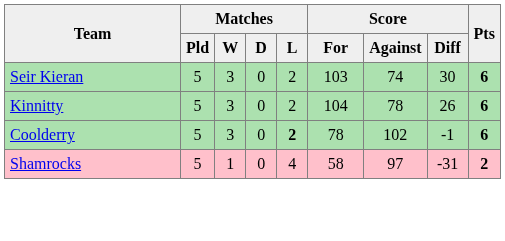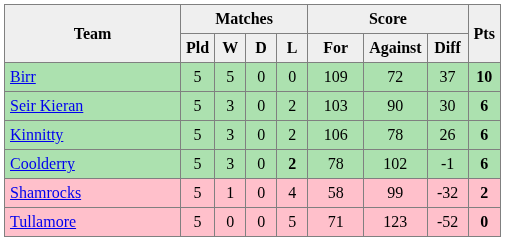 <table style=border-collapse:collapse border=1 cellspacing=0 cellpadding=5>
 <tr align=center bgcolor=#efefef>
 <th rowspan=2 width=165>Team</th>
 <th colspan=4>Matches</th>
 <th colspan=3>Score</th>
 <th rowspan=2width=20>Pts</th>
 </tr>
 <tr align=center bgcolor=#efefef>
 <th width=20>Pld</th>
 <th width=20>W</th>
 <th width=20>D</th>
 <th width=20>L</th>
 <th width=45>For</th>
 <th width=45>Against</th>
 <th width=30>Diff</th>
 </tr>
 <tr align=center style="background:#ACE1AF;">
+<td style="text-align:left;"><a href='#'>Birr</a></td>
+<td>5</td>
+<td>5</td>
+<td>0</td>
+<td>0</td>
+<td>109</td>
+<td>72</td>
+<td>37</td>
+<td><strong>10</strong></td>
+</tr>
+<tr align=center style="background:#ACE1AF;">
 <td style="text-align:left;"><a href='#'>Seir Kieran</a></td>
 <td>5</td>
 <td>3</td>
 <td>0</td>
 <td>2</td>
 <td>103</td>
-<td>74</td>
+<td>90</td>
 <td>30</td>
 <td><strong>6</strong></td>
 </tr>
 <tr align=center style="background:#ACE1AF;">
 <td style="text-align:left;"><a href='#'>Kinnitty</a></td>
 <td>5</td>
 <td>3</td>
 <td>0</td>
 <td>2</td>
-<td>104</td>
+<td>106</td>
 <td>78</td>
 <td>26</td>
 <td><strong>6</strong></td>
 </tr>
 <tr align=center style="background:#ACE1AF;">
 <td style="text-align:left;"><a href='#'>Coolderry</a></td>
 <td>5</td>
 <td>3</td>
 <td>0</td>
 <td><strong>2</strong></td>
 <td>78</td>
 <td>102</td>
 <td>-1</td>
 <td><strong>6</strong></td>
 </tr>
 <tr align=center style="background:#FFC0CB;">
 <td style="text-align:left;"><a href='#'>Shamrocks</a></td>
 <td>5</td>
 <td>1</td>
 <td>0</td>
 <td>4</td>
 <td>58</td>
-<td>97</td>
-<td>-31</td>
+<td>99</td>
+<td>-32</td>
 <td><strong>2</strong></td>
 </tr>
+<tr align=center style="background:#FFC0CB;">
+<td style="text-align:left;"><a href='#'>Tullamore</a></td>
+<td>5</td>
+<td>0</td>
+<td>0</td>
+<td>5</td>
+<td>71</td>
+<td>123</td>
+<td>-52</td>
+<td><strong>0</strong></td>
+</tr>
 </table>
